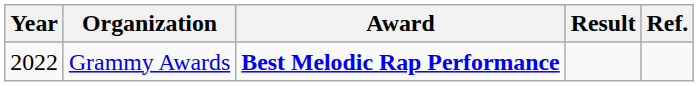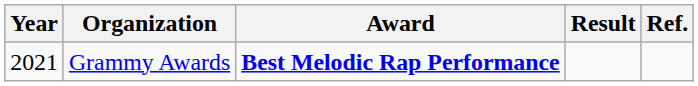 <table class="wikitable" border="1">
 <tr>
 <th>Year</th>
 <th>Organization</th>
 <th>Award</th>
 <th>Result</th>
 <th>Ref.</th>
 </tr>
 <tr>
-<td>2022</td>
+<td>2021</td>
 <td><a href='#'>Grammy Awards</a></td>
 <td><strong><a href='#'>Best Melodic Rap Performance</a></strong></td>
 <td></td>
 <td></td>
 </tr>
 </table>
